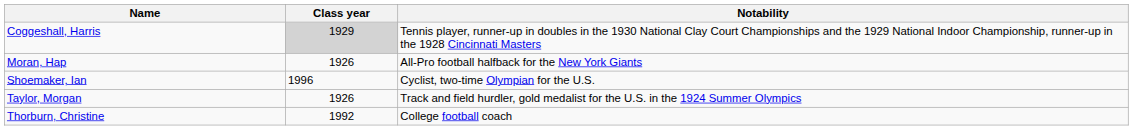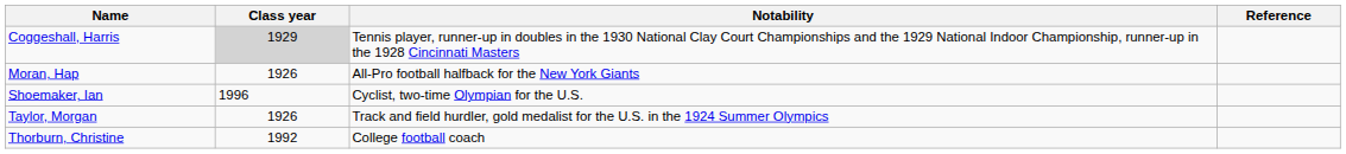 <table class="wikitable sortable" style="width:100%">
 <tr>
 <th width="*">Name</th>
 <th width="10%">Class year</th>
 <th width="65%">Notability</th>
+<th width="*">Reference</th>
 </tr>
 <tr valign="top">
 <td><a href='#'>Coggeshall, Harris</a></td>
 <td align="center" style="background: lightgrey;">1929</td>
 <td>Tennis player, runner-up in doubles in the 1930 National Clay Court Championships and the 1929 National Indoor Championship, runner-up in the 1928 <a href='#'>Cincinnati Masters</a></td>
+<td align="center"></td>
 </tr>
 <tr valign="top">
 <td><a href='#'>Moran, Hap</a></td>
 <td align="center">1926</td>
 <td>All-Pro football halfback for the <a href='#'>New York Giants</a></td>
+<td align="center"></td>
 </tr>
 <tr>
 <td><a href='#'>Shoemaker, Ian</a></td>
 <td>1996</td>
 <td>Cyclist, two-time <a href='#'>Olympian</a> for the U.S.</td>
+<td></td>
 </tr>
 <tr valign="top">
 <td><a href='#'>Taylor, Morgan</a></td>
 <td align="center">1926</td>
 <td>Track and field hurdler, gold medalist for the U.S. in the <a href='#'>1924 Summer Olympics</a></td>
+<td align="center"></td>
 </tr>
 <tr valign="top">
 <td><a href='#'>Thorburn, Christine</a></td>
 <td align="center">1992</td>
 <td>College <a href='#'>football</a> coach</td>
+<td align="center"></td>
 </tr>
 </table>
